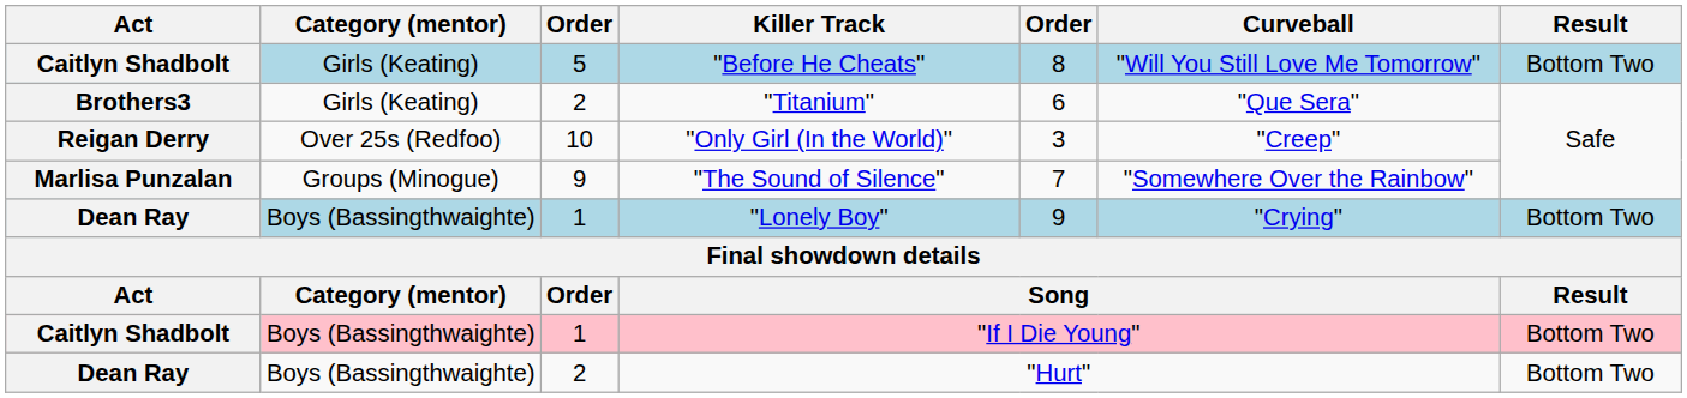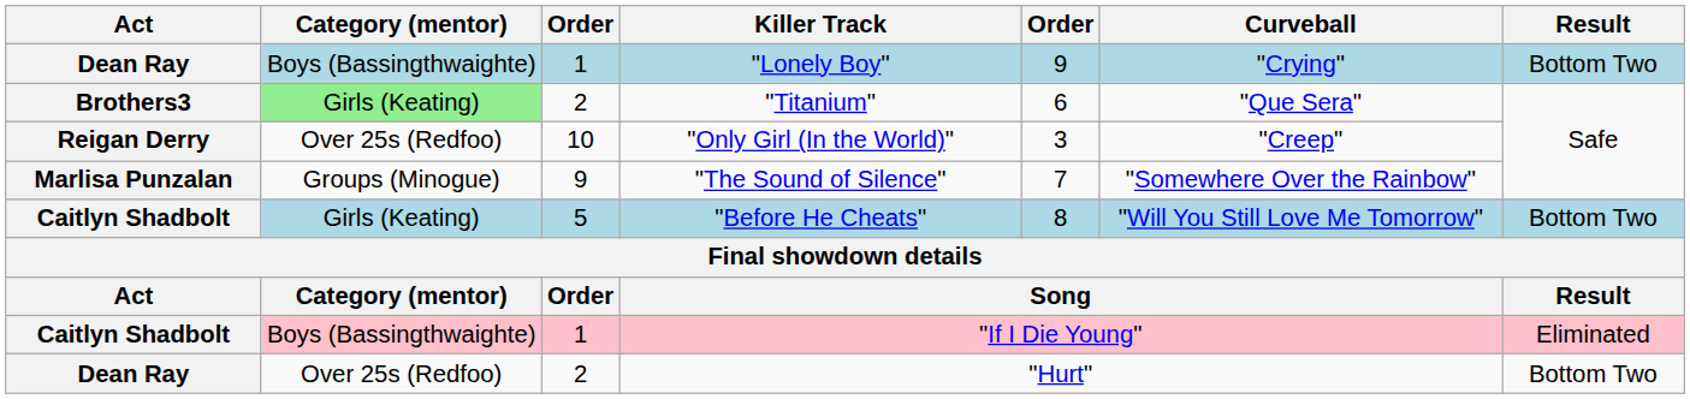 <table class="wikitable plainrowheaders" style="text-align:center;">
 <tr>
 <th scope="col" style="width:10em;">Act</th>
 <th scope="col">Category (mentor)</th>
 <th scope="col">Order</th>
 <th scope="col" style="width:16em;">Killer Track</th>
 <th scope="col">Order</th>
 <th scope="col" style="width:16em;">Curveball</th>
 <th scope="col" style="width:7em;">Result</th>
 </tr>
 <tr style="background:lightblue;">
-<th scope="row">Caitlyn Shadbolt</th>
-<td>Girls (Keating)</td>
-<td>5</td>
-<td>"<a href='#'>Before He Cheats</a>"</td>
-<td>8</td>
-<td>"<a href='#'>Will You Still Love Me Tomorrow</a>"</td>
+<th scope="row">Dean Ray</th>
+<td>Boys (Bassingthwaighte)</td>
+<td>1</td>
+<td>"<a href='#'>Lonely Boy</a>"</td>
+<td>9</td>
+<td>"<a href='#'>Crying</a>"</td>
 <td>Bottom Two</td>
 </tr>
 <tr>
 <th scope="row">Brothers3</th>
-<td>Girls (Keating)</td>
+<td style="background: lightgreen;">Girls (Keating)</td>
 <td>2</td>
 <td>"<a href='#'>Titanium</a>"</td>
 <td>6</td>
 <td>"<a href='#'>Que Sera</a>"</td>
 <td rowspan=3>Safe</td>
 </tr>
 <tr>
 <th scope="row">Reigan Derry</th>
 <td>Over 25s (Redfoo)</td>
 <td>10</td>
 <td>"<a href='#'>Only Girl (In the World)</a>"</td>
 <td>3</td>
 <td>"<a href='#'>Creep</a>"</td>
 </tr>
 <tr>
 <th scope="row">Marlisa Punzalan</th>
 <td>Groups (Minogue)</td>
 <td>9</td>
 <td>"<a href='#'>The Sound of Silence</a>"</td>
 <td>7</td>
 <td>"<a href='#'>Somewhere Over the Rainbow</a>"</td>
 </tr>
 <tr style="background:lightblue;">
-<th scope="row">Dean Ray</th>
-<td>Boys (Bassingthwaighte)</td>
-<td>1</td>
-<td>"<a href='#'>Lonely Boy</a>"</td>
-<td>9</td>
-<td>"<a href='#'>Crying</a>"</td>
+<th scope="row">Caitlyn Shadbolt</th>
+<td>Girls (Keating)</td>
+<td>5</td>
+<td>"<a href='#'>Before He Cheats</a>"</td>
+<td>8</td>
+<td>"<a href='#'>Will You Still Love Me Tomorrow</a>"</td>
 <td>Bottom Two</td>
 </tr>
 <tr>
 <th colspan="7">Final showdown details</th>
 </tr>
 <tr>
 <th scope="col" style="width:10em;">Act</th>
 <th scope="col">Category (mentor)</th>
 <th scope="col">Order</th>
 <th scope="col" style="width:16em;" colspan="3" style="text-align:center;">Song</th>
 <th scope="col" style="width:6em;">Result</th>
 </tr>
 <tr style="background:pink;">
 <th scope="row">Caitlyn Shadbolt</th>
 <td>Boys (Bassingthwaighte)</td>
 <td>1</td>
 <td colspan="3">"<a href='#'>If I Die Young</a>"</td>
-<td>Bottom Two</td>
+<td>Eliminated</td>
 </tr>
 <tr>
 <th scope="row">Dean Ray</th>
-<td>Boys (Bassingthwaighte)</td>
+<td>Over 25s (Redfoo)</td>
 <td>2</td>
 <td colspan="3">"<a href='#'>Hurt</a>"</td>
 <td>Bottom Two</td>
 </tr>
 </table>
